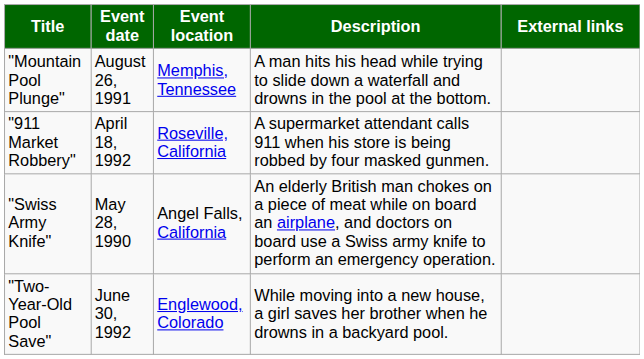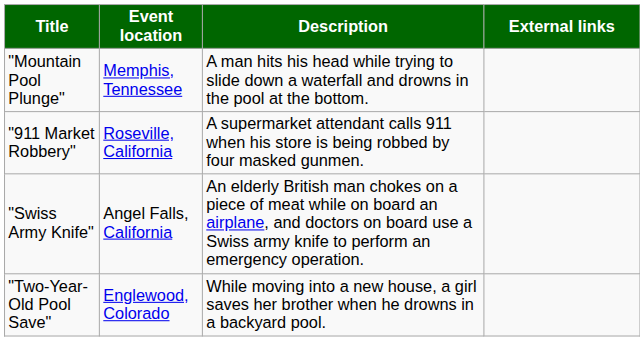 <table class="wikitable" style="width: 100%;">
 <tr>
 <th style="background: #006600; color: #FFFFFF; width: 10%;">Title</th>
-<th style="background: #006600; color: #FFFFFF; width: 7%;">Event date</th>
 <th style="background: #006600; color: #FFFFFF; width: 7%;">Event location</th>
 <th style="background: #006600; color: #FFFFFF; width: 36%;">Description</th>
 <th style="background: #006600; color: #FFFFFF; width: 20%;">External links</th>
 </tr>
 <tr>
 <td>"Mountain Pool Plunge"</td>
-<td>August 26, 1991</td>
 <td><a href='#'>Memphis, Tennessee</a></td>
 <td>A man hits his head while trying to slide down a waterfall and drowns in the pool at the bottom.</td>
 <td></td>
 </tr>
 <tr>
 <td>"911 Market Robbery"</td>
-<td>April 18, 1992</td>
 <td><a href='#'>Roseville, California</a></td>
 <td>A supermarket attendant calls 911 when his store is being robbed by four masked gunmen.</td>
 <td></td>
 </tr>
 <tr>
 <td>"Swiss Army Knife"</td>
-<td>May 28, 1990</td>
 <td>Angel Falls, <a href='#'>California</a></td>
 <td>An elderly British man chokes on a piece of meat while on board an <a href='#'>airplane</a>, and doctors on board use a Swiss army knife to perform an emergency operation.</td>
 <td></td>
 </tr>
 <tr>
 <td>"Two-Year-Old Pool Save"</td>
-<td>June 30, 1992</td>
 <td><a href='#'>Englewood, Colorado</a></td>
 <td>While moving into a new house, a girl saves her brother when he drowns in a backyard pool.</td>
 <td></td>
 </tr>
 </table>
